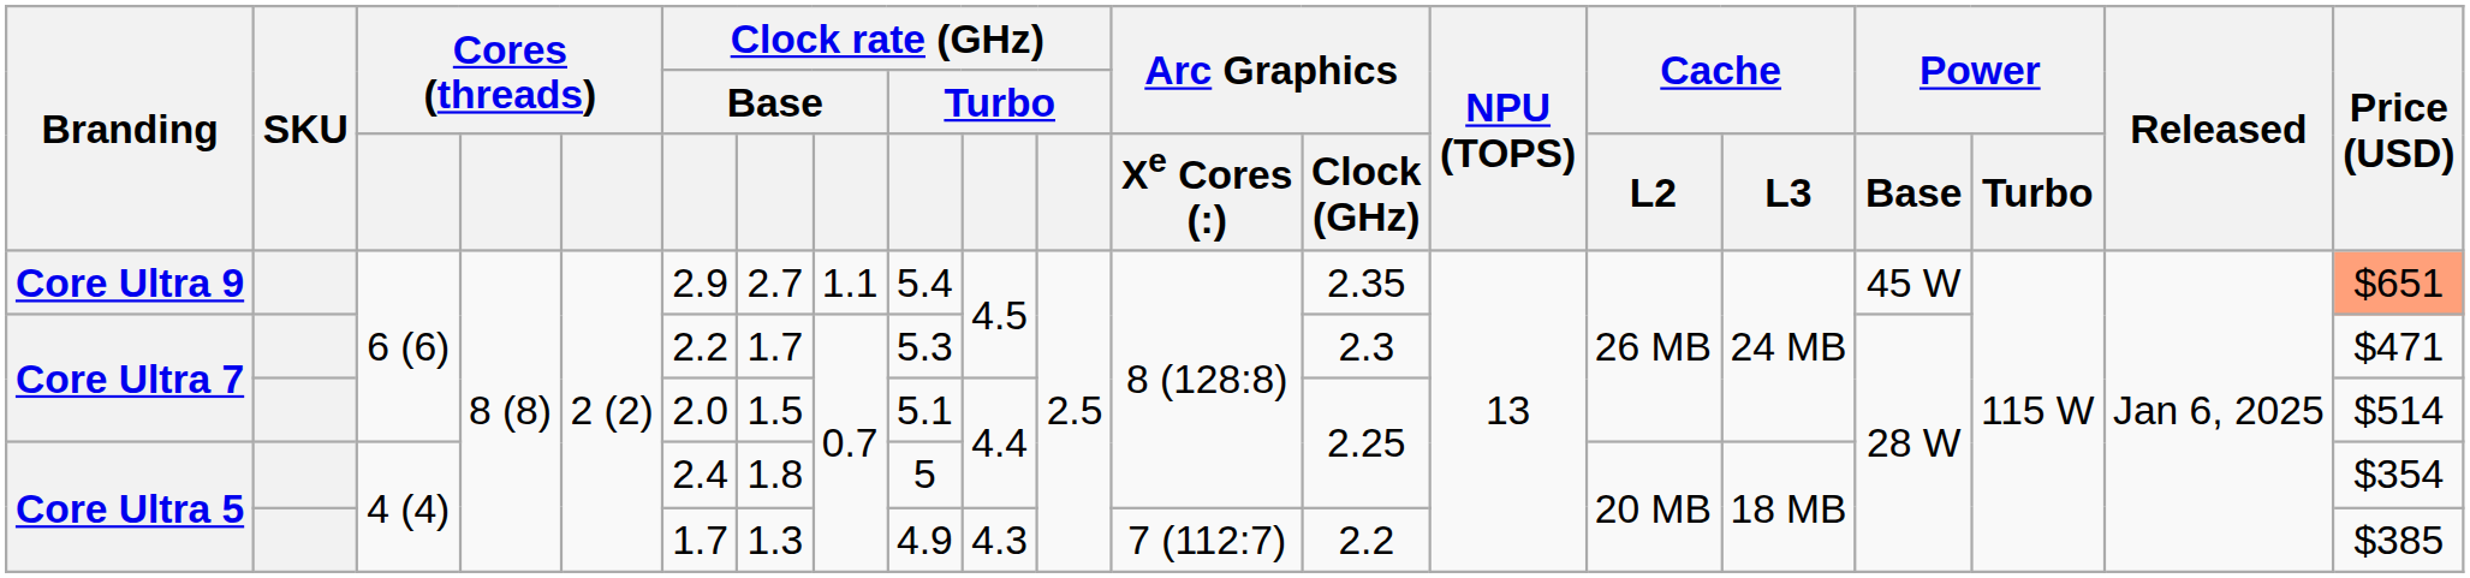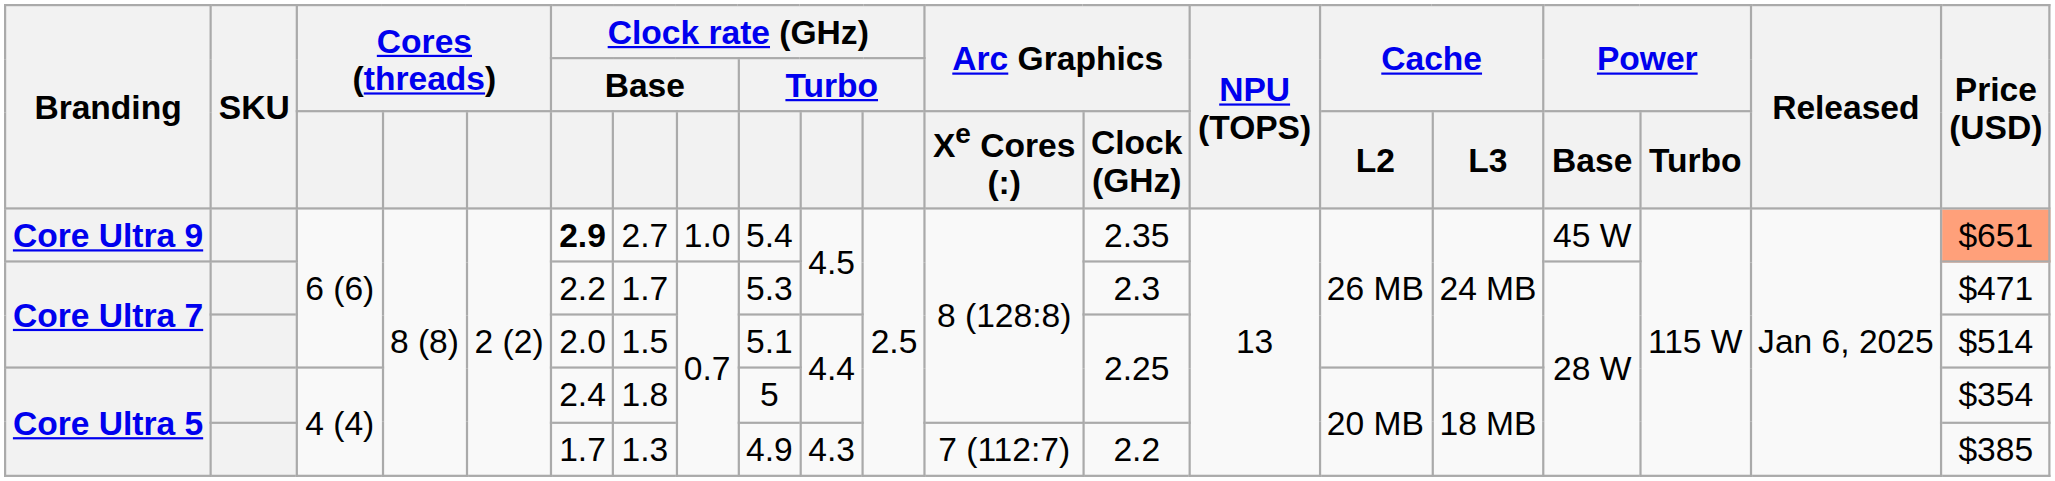 <table class="wikitable" style="text-align:center; white-space:nowrap; font-size:95%">
 <tr>
 <th rowspan="3">Branding</th>
 <th rowspan="3">SKU</th>
 <th colspan="3" rowspan="2"><a href='#'>Cores</a> <br> (<a href='#'>threads</a>)</th>
 <th colspan="6"><a href='#'>Clock rate</a> (GHz)</th>
 <th colspan="2" rowspan="2"><a href='#'>Arc</a> Graphics</th>
 <th rowspan="3"><a href='#'>NPU</a> <br> (TOPS)</th>
 <th colspan="2" rowspan="2"><a href='#'>Cache</a></th>
 <th colspan="2" rowspan="2"><a href='#'>Power</a></th>
 <th rowspan="3">Released</th>
 <th rowspan="3">Price <br> (USD)</th>
 </tr>
 <tr>
 <th colspan="3">Base</th>
 <th colspan="3"><a href='#'>Turbo</a></th>
 </tr>
 <tr>
 <th style="width:3em;"></th>
 <th style="width:3em;"></th>
 <th></th>
 <th style="width:1.5em;"></th>
 <th style="width:1.5em;"></th>
 <th></th>
 <th style="width:1.5em;"></th>
 <th style="width:1.5em;"></th>
 <th></th>
 <th>X<sup>e</sup> Cores <br> (:)</th>
 <th>Clock <br>(GHz)</th>
 <th>L2</th>
 <th>L3</th>
 <th>Base</th>
 <th>Turbo</th>
 </tr>
 <tr>
 <th><a href='#'>Core Ultra 9</a></th>
 <th></th>
 <td rowspan="3">6 (6)</td>
 <td rowspan="5">8 (8)</td>
 <td rowspan="5">2 (2)</td>
-<td>2.9</td>
+<td><strong>2.9</strong></td>
 <td>2.7</td>
-<td>1.1</td>
+<td>1.0</td>
 <td>5.4</td>
 <td rowspan="2">4.5</td>
 <td rowspan="5">2.5</td>
 <td rowspan="4">8 (128:8)</td>
 <td>2.35</td>
 <td rowspan="5">13</td>
 <td rowspan="3">26 MB</td>
 <td rowspan="3">24 MB</td>
 <td>45 W</td>
 <td rowspan="5">115 W</td>
 <td rowspan="5">Jan 6, 2025</td>
 <td style="background: lightsalmon;">$651</td>
 </tr>
 <tr>
 <th rowspan="2"><a href='#'>Core Ultra 7</a></th>
 <th></th>
 <td>2.2</td>
 <td>1.7</td>
 <td rowspan="4">0.7</td>
 <td>5.3</td>
 <td>2.3</td>
 <td rowspan="4">28 W</td>
 <td>$471</td>
 </tr>
 <tr>
 <th></th>
 <td>2.0</td>
 <td>1.5</td>
 <td>5.1</td>
 <td rowspan="2">4.4</td>
 <td rowspan="2">2.25</td>
 <td>$514</td>
 </tr>
 <tr>
 <th rowspan="2"><a href='#'>Core Ultra 5</a></th>
 <th></th>
 <td rowspan="2">4 (4)</td>
 <td>2.4</td>
 <td>1.8</td>
 <td>5</td>
 <td rowspan="2">20 MB</td>
 <td rowspan="2">18 MB</td>
 <td>$354</td>
 </tr>
 <tr>
 <th></th>
 <td>1.7</td>
 <td>1.3</td>
 <td>4.9</td>
 <td>4.3</td>
 <td>7 (112:7)</td>
 <td>2.2</td>
 <td>$385</td>
 </tr>
 </table>
